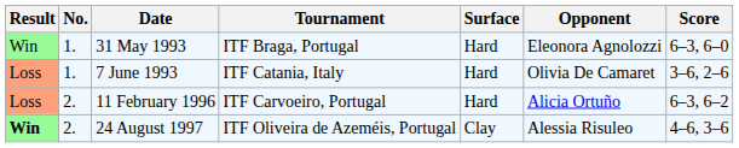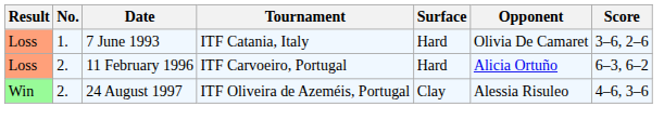 <table class="sortable wikitable" style=font-size:97%>
 <tr>
 <th>Result</th>
 <th>No.</th>
 <th>Date</th>
 <th>Tournament</th>
 <th>Surface</th>
 <th>Opponent</th>
 <th>Score</th>
-</tr>
-<tr bgcolor="#f0f8ff">
-<td style="background:#98fb98;">Win</td>
-<td>1.</td>
-<td>31 May 1993</td>
-<td>ITF Braga, Portugal</td>
-<td>Hard</td>
-<td> Eleonora Agnolozzi</td>
-<td>6–3, 6–0</td>
 </tr>
 <tr bgcolor="#f0f8ff">
 <td style="background:#ffa07a;">Loss</td>
 <td>1.</td>
 <td>7 June 1993</td>
 <td>ITF Catania, Italy</td>
 <td>Hard</td>
 <td> Olivia De Camaret</td>
 <td>3–6, 2–6</td>
 </tr>
 <tr bgcolor="#f0f8ff">
 <td style="background:#ffa07a;">Loss</td>
 <td>2.</td>
 <td>11 February 1996</td>
 <td>ITF Carvoeiro, Portugal</td>
 <td>Hard</td>
 <td> <a href='#'>Alicia Ortuño</a></td>
 <td>6–3, 6–2</td>
 </tr>
 <tr bgcolor="#f0f8ff">
-<td style="background:#98fb98;"><strong>Win</strong></td>
+<td style="background:#98fb98;">Win</td>
 <td>2.</td>
 <td>24 August 1997</td>
 <td>ITF Oliveira de Azeméis, Portugal</td>
 <td>Clay</td>
 <td> Alessia Risuleo</td>
 <td>4–6, 3–6</td>
 </tr>
 </table>
